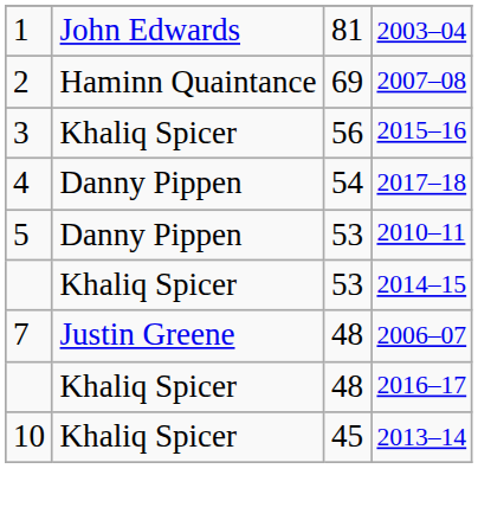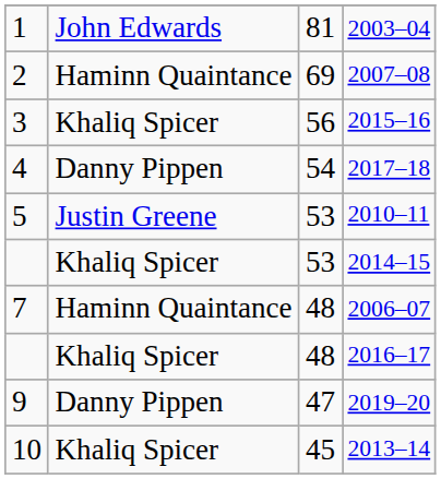 <table class="wikitable">
 <tr>
 </tr>
 <tr>
 <td>1</td>
 <td><a href='#'>John Edwards</a></td>
 <td>81</td>
 <td style="font-size:80%;"><a href='#'>2003–04</a></td>
 </tr>
 <tr>
 <td>2</td>
 <td>Haminn Quaintance</td>
 <td>69</td>
 <td style="font-size:80%;"><a href='#'>2007–08</a></td>
 </tr>
 <tr>
 <td>3</td>
 <td>Khaliq Spicer</td>
 <td>56</td>
 <td style="font-size:80%;"><a href='#'>2015–16</a></td>
 </tr>
 <tr>
 <td>4</td>
 <td>Danny Pippen</td>
 <td>54</td>
 <td style="font-size:80%;"><a href='#'>2017–18</a></td>
 </tr>
 <tr>
 <td>5</td>
-<td>Danny Pippen</td>
+<td><a href='#'>Justin Greene</a></td>
 <td>53</td>
 <td style="font-size:80%;"><a href='#'>2010–11</a></td>
 </tr>
 <tr>
 <td></td>
 <td>Khaliq Spicer</td>
 <td>53</td>
 <td style="font-size:80%;"><a href='#'>2014–15</a></td>
 </tr>
 <tr>
 <td>7</td>
-<td><a href='#'>Justin Greene</a></td>
+<td>Haminn Quaintance</td>
 <td>48</td>
 <td style="font-size:80%;"><a href='#'>2006–07</a></td>
 </tr>
 <tr>
 <td></td>
 <td>Khaliq Spicer</td>
 <td>48</td>
 <td style="font-size:80%;"><a href='#'>2016–17</a></td>
 </tr>
 <tr>
+<td>9</td>
+<td>Danny Pippen</td>
+<td>47</td>
+<td style="font-size:80%;"><a href='#'>2019–20</a></td>
+</tr>
+<tr>
 <td>10</td>
 <td>Khaliq Spicer</td>
 <td>45</td>
 <td style="font-size:80%;"><a href='#'>2013–14</a></td>
 </tr>
 </table>
